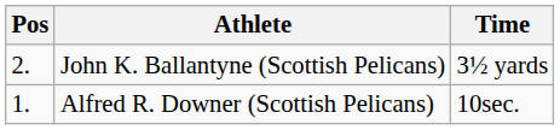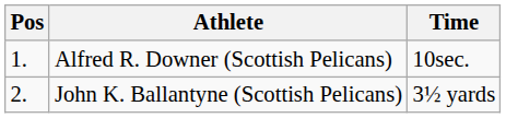 <table class="wikitable">
 <tr>
 <th>Pos</th>
 <th>Athlete</th>
 <th>Time</th>
 </tr>
 <tr>
+<td>1.</td>
+<td>Alfred R. Downer (Scottish Pelicans)</td>
+<td>10sec.</td>
+</tr>
+<tr>
 <td>2.</td>
 <td>John K. Ballantyne (Scottish Pelicans)</td>
 <td>3½ yards</td>
 </tr>
-<tr>
-<td>1.</td>
-<td>Alfred R. Downer (Scottish Pelicans)</td>
-<td>10sec.</td>
-</tr>
 </table>
